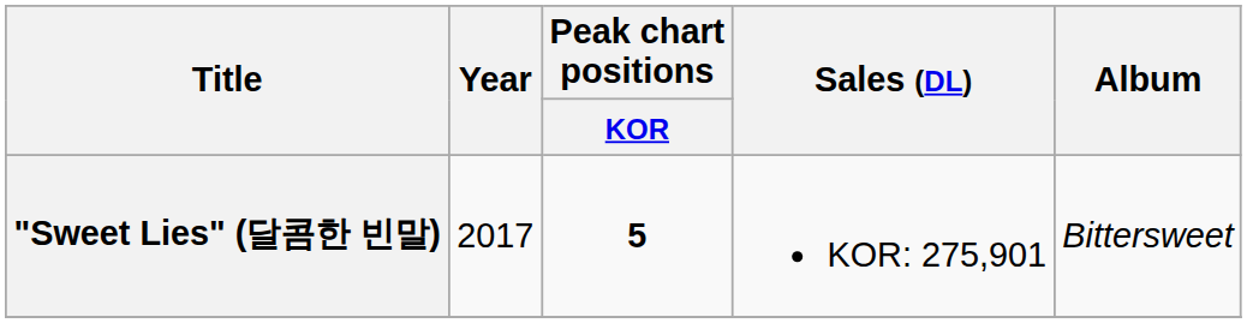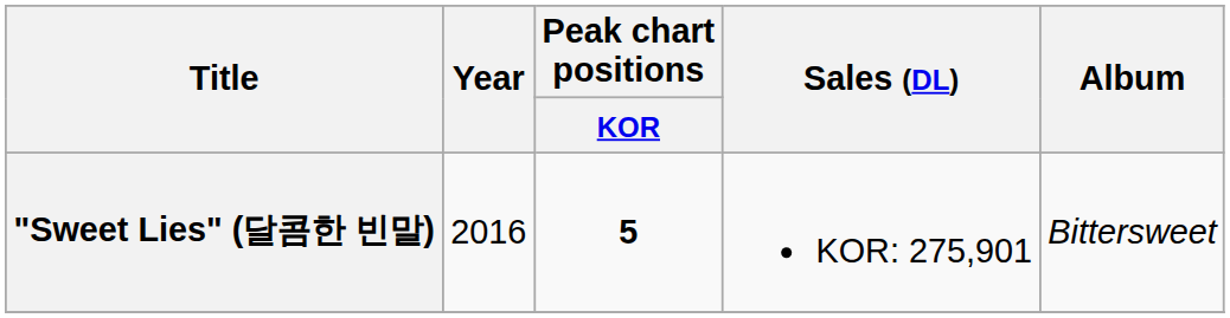 <table class="wikitable plainrowheaders" style="text-align:center;">
 <tr>
 <th scope="col" rowspan="2">Title</th>
 <th scope="col" rowspan="2">Year</th>
 <th scope="col" colspan="1">Peak chart <br> positions</th>
 <th scope="col" rowspan="2">Sales <small>(<a href='#'>DL</a>)</small></th>
 <th scope="col" rowspan="2">Album</th>
 </tr>
 <tr>
 <th><small><a href='#'>KOR</a></small><br></th>
 </tr>
 <tr>
 <th scope="row">"Sweet Lies" (달콤한 빈말)<br></th>
-<td>2017</td>
+<td>2016</td>
 <td><strong>5</strong></td>
 <td><br><ul><li>KOR: 275,901</li></ul></td>
 <td><em>Bittersweet</em></td>
 </tr>
 <tr>
 </tr>
 </table>
